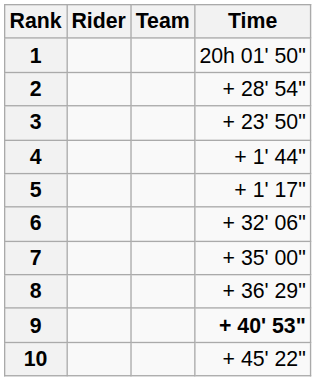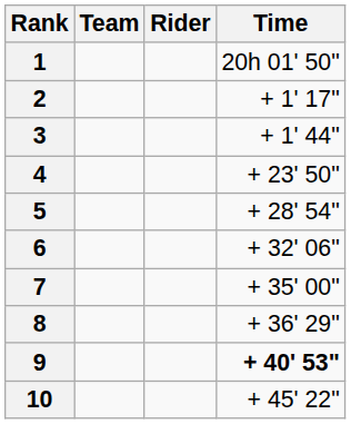 <table class="wikitable" margin-bottom:0;">
 <tr>
 <th scope="col">Rank</th>
+<th scope="col">Team</th>
 <th scope="col">Rider</th>
-<th scope="col">Team</th>
 <th scope="col">Time</th>
 </tr>
 <tr>
 <th scope="row">1</th>
+<td></td>
 <td> </td>
-<td></td>
 <td align="right">20h 01' 50"</td>
 </tr>
 <tr>
 <th scope="row">2</th>
 <td></td>
 <td></td>
-<td align="right">+ 28' 54"</td>
+<td align="right">+ 1' 17"</td>
 </tr>
 <tr>
 <th scope="row">3</th>
 <td></td>
 <td></td>
-<td align="right">+ 23' 50"</td>
+<td align="right">+ 1' 44"</td>
 </tr>
 <tr>
 <th scope="row">4</th>
 <td></td>
 <td></td>
-<td align="right">+ 1' 44"</td>
+<td align="right">+ 23' 50"</td>
 </tr>
 <tr>
 <th scope="row">5</th>
 <td></td>
 <td></td>
-<td align="right">+ 1' 17"</td>
+<td align="right">+ 28' 54"</td>
 </tr>
 <tr>
 <th scope="row">6</th>
 <td></td>
 <td></td>
 <td align="right">+ 32' 06"</td>
 </tr>
 <tr>
 <th scope="row">7</th>
 <td></td>
 <td></td>
 <td align="right">+ 35' 00"</td>
 </tr>
 <tr>
 <th scope="row">8</th>
 <td></td>
 <td></td>
 <td align="right">+ 36' 29"</td>
 </tr>
 <tr>
 <th scope="row">9</th>
 <td></td>
 <td></td>
 <td align="right"><strong>+ 40' 53"</strong></td>
 </tr>
 <tr>
 <th scope="row">10</th>
 <td></td>
 <td></td>
 <td align="right">+ 45' 22"</td>
 </tr>
 </table>
